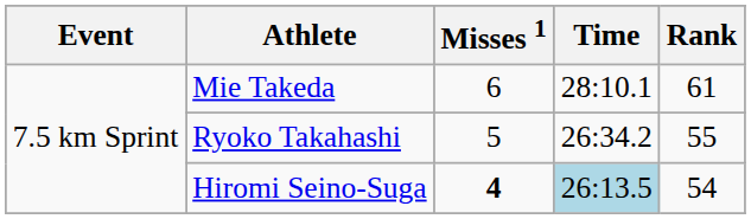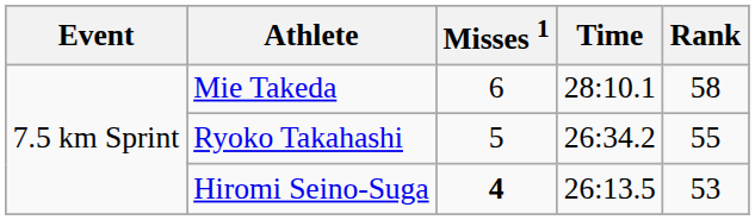 <table class="wikitable" style="font-size:90%">
 <tr>
 <th>Event</th>
 <th>Athlete</th>
 <th>Misses <sup>1</sup></th>
 <th>Time</th>
 <th>Rank</th>
 </tr>
 <tr>
 <td rowspan="3">7.5 km Sprint</td>
 <td><a href='#'>Mie Takeda</a></td>
 <td align="center">6</td>
 <td align="center">28:10.1</td>
-<td align="center">61</td>
+<td align="center">58</td>
 </tr>
 <tr>
 <td><a href='#'>Ryoko Takahashi</a></td>
 <td align="center">5</td>
 <td align="center">26:34.2</td>
 <td align="center">55</td>
 </tr>
 <tr>
 <td><a href='#'>Hiromi Seino-Suga</a></td>
 <td align="center"><strong>4</strong></td>
-<td align="center" style="background: lightblue;">26:13.5</td>
-<td align="center">54</td>
+<td align="center">26:13.5</td>
+<td align="center">53</td>
 </tr>
 </table>
